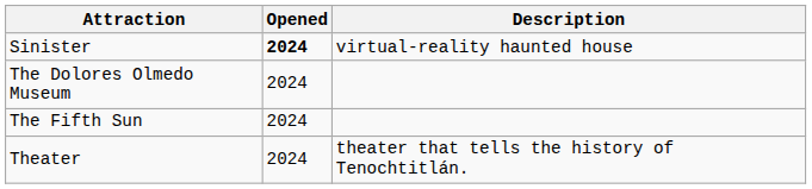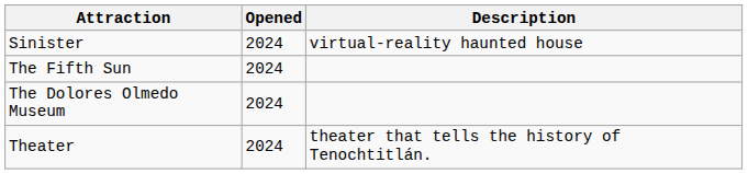 <table class="wikitable sortable">
 <tr>
 <th>Attraction</th>
 <th>Opened</th>
 <th>Description</th>
 </tr>
 <tr>
 <td>Sinister</td>
-<td><strong>2024</strong></td>
+<td>2024</td>
 <td>virtual-reality haunted house</td>
 </tr>
 <tr>
-<td>The Dolores Olmedo Museum</td>
+<td>The Fifth Sun</td>
 <td>2024</td>
 <td></td>
 </tr>
 <tr>
-<td>The Fifth Sun</td>
+<td>The Dolores Olmedo Museum</td>
 <td>2024</td>
 <td></td>
 </tr>
 <tr>
 <td>Theater</td>
 <td>2024</td>
 <td>theater that tells the history of Tenochtitlán.</td>
 </tr>
 </table>
